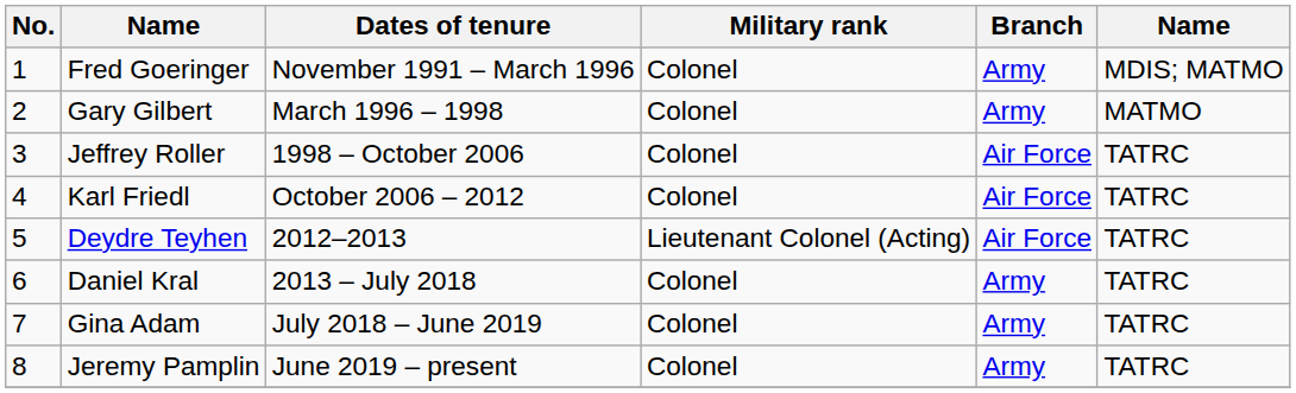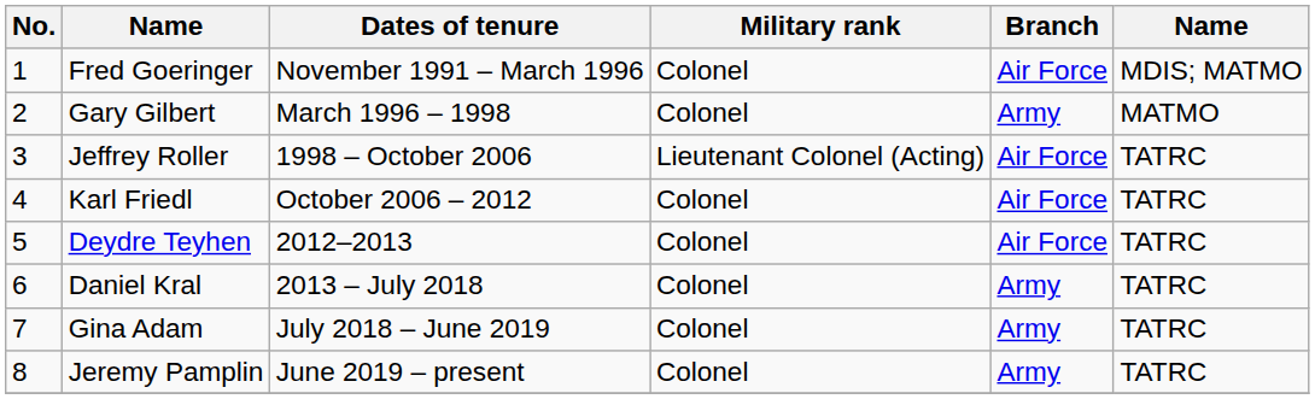 <table class=wikitable>
 <tr>
 <th>No.</th>
 <th>Name</th>
 <th>Dates of tenure</th>
 <th>Military rank</th>
 <th>Branch</th>
 <th>Name</th>
 </tr>
 <tr>
 <td>1</td>
 <td>Fred Goeringer</td>
 <td>November 1991 – March 1996</td>
 <td>Colonel</td>
-<td><a href='#'>Army</a></td>
+<td><a href='#'>Air Force</a></td>
 <td>MDIS; MATMO</td>
 </tr>
 <tr>
 <td>2</td>
 <td>Gary Gilbert</td>
 <td>March 1996 – 1998</td>
 <td>Colonel</td>
 <td><a href='#'>Army</a></td>
 <td>MATMO</td>
 </tr>
 <tr>
 <td>3</td>
 <td>Jeffrey Roller</td>
 <td>1998 – October 2006</td>
-<td>Colonel</td>
+<td>Lieutenant Colonel (Acting)</td>
 <td><a href='#'>Air Force</a></td>
 <td>TATRC</td>
 </tr>
 <tr>
 <td>4</td>
 <td>Karl Friedl</td>
 <td>October 2006 – 2012</td>
 <td>Colonel</td>
 <td><a href='#'>Air Force</a></td>
 <td>TATRC</td>
 </tr>
 <tr>
 <td>5</td>
 <td><a href='#'>Deydre Teyhen</a></td>
 <td>2012–2013</td>
-<td>Lieutenant Colonel (Acting)</td>
+<td>Colonel</td>
 <td><a href='#'>Air Force</a></td>
 <td>TATRC</td>
 </tr>
 <tr>
 <td>6</td>
 <td>Daniel Kral</td>
 <td>2013 – July 2018</td>
 <td>Colonel</td>
 <td><a href='#'>Army</a></td>
 <td>TATRC</td>
 </tr>
 <tr>
 <td>7</td>
 <td>Gina Adam</td>
 <td>July 2018 – June 2019</td>
 <td>Colonel</td>
 <td><a href='#'>Army</a></td>
 <td>TATRC</td>
 </tr>
 <tr>
 <td>8</td>
 <td>Jeremy Pamplin</td>
 <td>June 2019 – present</td>
 <td>Colonel</td>
 <td><a href='#'>Army</a></td>
 <td>TATRC</td>
 </tr>
 <tr>
 </tr>
 </table>
